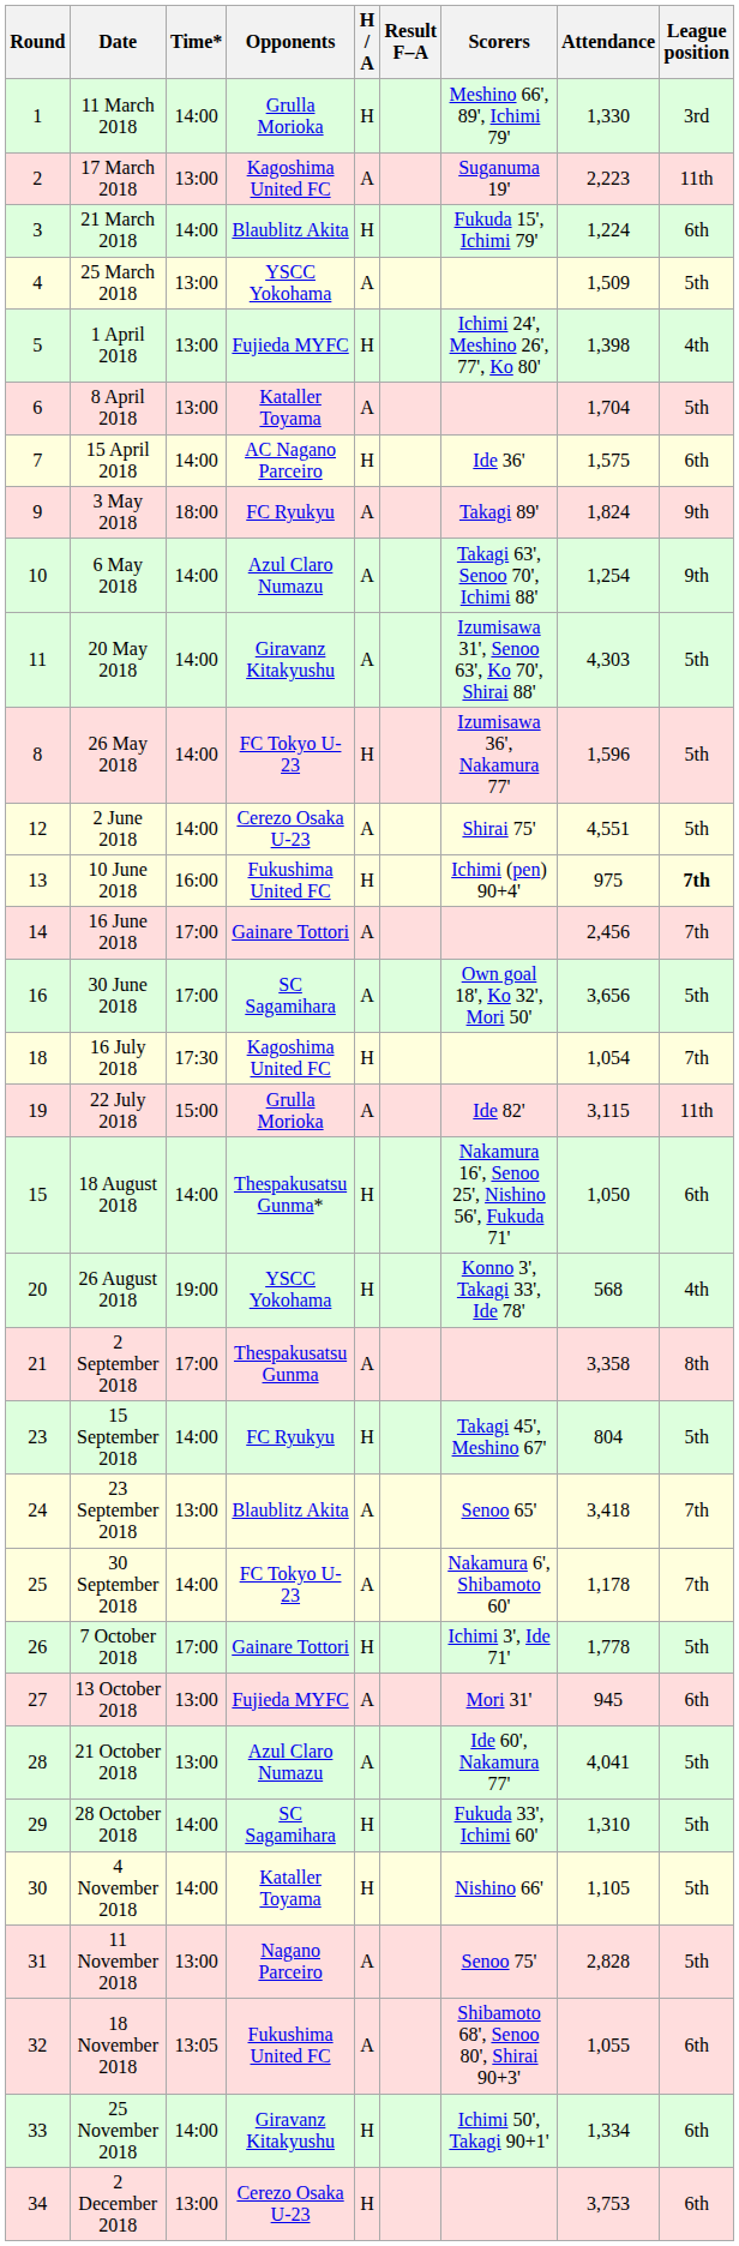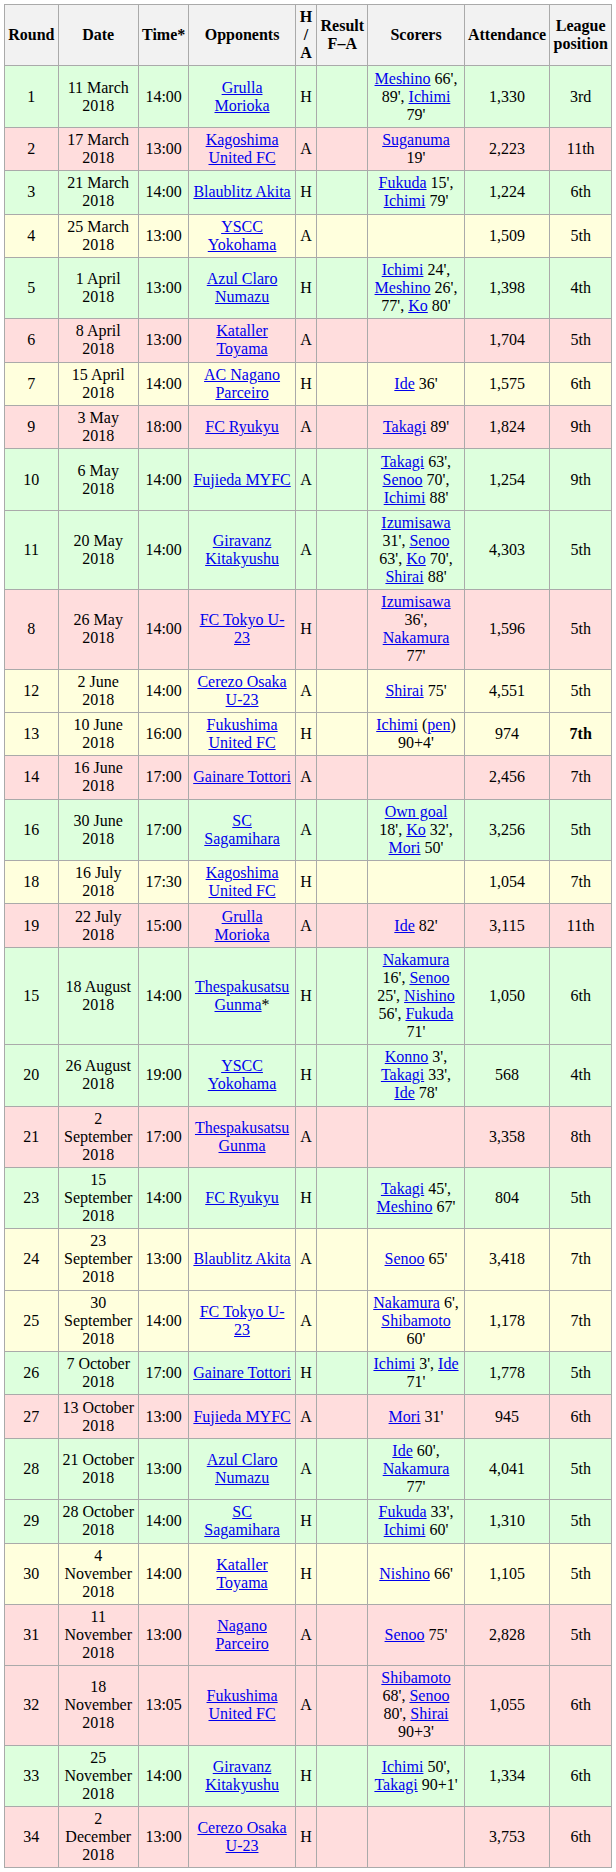 <table class="wikitable" style="text-align:center">
 <tr>
 <th>Round</th>
 <th>Date</th>
 <th>Time*</th>
 <th>Opponents</th>
 <th>H / A</th>
 <th>Result<br>F–A</th>
 <th>Scorers</th>
 <th>Attendance</th>
 <th>League<br>position</th>
 </tr>
 <tr bgcolor="#ddffdd">
 <td>1</td>
 <td>11 March 2018</td>
 <td>14:00</td>
 <td><a href='#'>Grulla Morioka</a></td>
 <td>H</td>
 <td></td>
 <td><a href='#'>Meshino</a> 66', 89', <a href='#'>Ichimi</a> 79'</td>
 <td>1,330</td>
 <td>3rd</td>
 </tr>
 <tr bgcolor="#ffdddd">
 <td>2</td>
 <td>17 March 2018</td>
 <td>13:00</td>
 <td><a href='#'>Kagoshima United FC</a></td>
 <td>A</td>
 <td></td>
 <td><a href='#'>Suganuma</a> 19'</td>
 <td>2,223</td>
 <td>11th</td>
 </tr>
 <tr bgcolor="#ddffdd">
 <td>3</td>
 <td>21 March 2018</td>
 <td>14:00</td>
 <td><a href='#'>Blaublitz Akita</a></td>
 <td>H</td>
 <td></td>
 <td><a href='#'>Fukuda</a> 15', <a href='#'>Ichimi</a> 79'</td>
 <td>1,224</td>
 <td>6th</td>
 </tr>
 <tr bgcolor="#ffffdd">
 <td>4</td>
 <td>25 March 2018</td>
 <td>13:00</td>
 <td><a href='#'>YSCC Yokohama</a></td>
 <td>A</td>
 <td></td>
 <td></td>
 <td>1,509</td>
 <td>5th</td>
 </tr>
 <tr bgcolor="#ddffdd">
 <td>5</td>
 <td>1 April 2018</td>
 <td>13:00</td>
-<td><a href='#'>Fujieda MYFC</a></td>
+<td><a href='#'>Azul Claro Numazu</a></td>
 <td>H</td>
 <td></td>
 <td><a href='#'>Ichimi</a> 24', <a href='#'>Meshino</a> 26', 77', <a href='#'>Ko</a> 80'</td>
 <td>1,398</td>
 <td>4th</td>
 </tr>
 <tr bgcolor="#ffdddd">
 <td>6</td>
 <td>8 April 2018</td>
 <td>13:00</td>
 <td><a href='#'>Kataller Toyama</a></td>
 <td>A</td>
 <td></td>
 <td></td>
 <td>1,704</td>
 <td>5th</td>
 </tr>
 <tr bgcolor="#ffffdd">
 <td>7</td>
 <td>15 April 2018</td>
 <td>14:00</td>
 <td><a href='#'>AC Nagano Parceiro</a></td>
 <td>H</td>
 <td></td>
 <td><a href='#'>Ide</a> 36'</td>
 <td>1,575</td>
 <td>6th</td>
 </tr>
 <tr bgcolor="#ffdddd">
 <td>9</td>
 <td>3 May 2018</td>
 <td>18:00</td>
 <td><a href='#'>FC Ryukyu</a></td>
 <td>A</td>
 <td></td>
 <td><a href='#'>Takagi</a> 89'</td>
 <td>1,824</td>
 <td>9th</td>
 </tr>
 <tr bgcolor="#ddffdd">
 <td>10</td>
 <td>6 May 2018</td>
 <td>14:00</td>
-<td><a href='#'>Azul Claro Numazu</a></td>
+<td><a href='#'>Fujieda MYFC</a></td>
 <td>A</td>
 <td></td>
 <td><a href='#'>Takagi</a> 63', <a href='#'>Senoo</a> 70', <a href='#'>Ichimi</a> 88'</td>
 <td>1,254</td>
 <td>9th</td>
 </tr>
 <tr bgcolor="#ddffdd">
 <td>11</td>
 <td>20 May 2018</td>
 <td>14:00</td>
 <td><a href='#'>Giravanz Kitakyushu</a></td>
 <td>A</td>
 <td></td>
 <td><a href='#'>Izumisawa</a> 31', <a href='#'>Senoo</a> 63', <a href='#'>Ko</a> 70', <a href='#'>Shirai</a> 88'</td>
 <td>4,303</td>
 <td>5th</td>
 </tr>
 <tr bgcolor="#ffdddd">
 <td>8</td>
 <td>26 May 2018</td>
 <td>14:00</td>
 <td><a href='#'>FC Tokyo U-23</a></td>
 <td>H</td>
 <td></td>
 <td><a href='#'>Izumisawa</a> 36', <a href='#'>Nakamura</a> 77'</td>
 <td>1,596</td>
 <td>5th</td>
 </tr>
 <tr bgcolor="#ffffdd">
 <td>12</td>
 <td>2 June 2018</td>
 <td>14:00</td>
 <td><a href='#'>Cerezo Osaka U-23</a></td>
 <td>A</td>
 <td></td>
 <td><a href='#'>Shirai</a> 75'</td>
 <td>4,551</td>
 <td>5th</td>
 </tr>
 <tr bgcolor="#ffffdd">
 <td>13</td>
 <td>10 June 2018</td>
 <td>16:00</td>
 <td><a href='#'>Fukushima United FC</a></td>
 <td>H</td>
 <td></td>
 <td><a href='#'>Ichimi</a> (<a href='#'>pen</a>) 90+4'</td>
-<td>975</td>
+<td>974</td>
 <td><strong>7th</strong></td>
 </tr>
 <tr bgcolor="#ffdddd">
 <td>14</td>
 <td>16 June 2018</td>
 <td>17:00</td>
 <td><a href='#'>Gainare Tottori</a></td>
 <td>A</td>
 <td></td>
 <td></td>
 <td>2,456</td>
 <td>7th</td>
 </tr>
 <tr bgcolor="#ddffdd">
 <td>16</td>
 <td>30 June 2018</td>
 <td>17:00</td>
 <td><a href='#'>SC Sagamihara</a></td>
 <td>A</td>
 <td></td>
 <td><a href='#'>Own goal</a> 18', <a href='#'>Ko</a> 32', <a href='#'>Mori</a> 50'</td>
-<td>3,656</td>
+<td>3,256</td>
 <td>5th</td>
 </tr>
 <tr bgcolor="#ffffdd">
 <td>18</td>
 <td>16 July 2018</td>
 <td>17:30</td>
 <td><a href='#'>Kagoshima United FC</a></td>
 <td>H</td>
 <td></td>
 <td></td>
 <td>1,054</td>
 <td>7th</td>
 </tr>
 <tr bgcolor="#ffdddd">
 <td>19</td>
 <td>22 July 2018</td>
 <td>15:00</td>
 <td><a href='#'>Grulla Morioka</a></td>
 <td>A</td>
 <td></td>
 <td><a href='#'>Ide</a> 82'</td>
 <td>3,115</td>
 <td>11th</td>
 </tr>
 <tr bgcolor="#ddffdd">
 <td>15</td>
 <td>18 August 2018</td>
 <td>14:00</td>
 <td><a href='#'>Thespakusatsu Gunma</a>*</td>
 <td>H</td>
 <td></td>
 <td><a href='#'>Nakamura</a> 16', <a href='#'>Senoo</a> 25', <a href='#'>Nishino</a> 56', <a href='#'>Fukuda</a> 71'</td>
 <td>1,050</td>
 <td>6th</td>
 </tr>
 <tr bgcolor="#ddffdd">
 <td>20</td>
 <td>26 August 2018</td>
 <td>19:00</td>
 <td><a href='#'>YSCC Yokohama</a></td>
 <td>H</td>
 <td></td>
 <td><a href='#'>Konno</a> 3', <a href='#'>Takagi</a> 33', <a href='#'>Ide</a> 78'</td>
 <td>568</td>
 <td>4th</td>
 </tr>
 <tr bgcolor="#ffdddd">
 <td>21</td>
 <td>2 September 2018</td>
 <td>17:00</td>
 <td><a href='#'>Thespakusatsu Gunma</a></td>
 <td>A</td>
 <td></td>
 <td></td>
 <td>3,358</td>
 <td>8th</td>
 </tr>
 <tr bgcolor="#ddffdd">
 <td>23</td>
 <td>15 September 2018</td>
 <td>14:00</td>
 <td><a href='#'>FC Ryukyu</a></td>
 <td>H</td>
 <td></td>
 <td><a href='#'>Takagi</a> 45', <a href='#'>Meshino</a> 67'</td>
 <td>804</td>
 <td>5th</td>
 </tr>
 <tr bgcolor="#ffffdd">
 <td>24</td>
 <td>23 September 2018</td>
 <td>13:00</td>
 <td><a href='#'>Blaublitz Akita</a></td>
 <td>A</td>
 <td></td>
 <td><a href='#'>Senoo</a> 65'</td>
 <td>3,418</td>
 <td>7th</td>
 </tr>
 <tr bgcolor="#ffffdd">
 <td>25</td>
 <td>30 September 2018</td>
 <td>14:00</td>
 <td><a href='#'>FC Tokyo U-23</a></td>
 <td>A</td>
 <td></td>
 <td><a href='#'>Nakamura</a> 6', <a href='#'>Shibamoto</a> 60'</td>
 <td>1,178</td>
 <td>7th</td>
 </tr>
 <tr bgcolor="#ddffdd">
 <td>26</td>
 <td>7 October 2018</td>
 <td>17:00</td>
 <td><a href='#'>Gainare Tottori</a></td>
 <td>H</td>
 <td></td>
 <td><a href='#'>Ichimi</a> 3', <a href='#'>Ide</a> 71'</td>
 <td>1,778</td>
 <td>5th</td>
 </tr>
 <tr bgcolor="#ffdddd">
 <td>27</td>
 <td>13 October 2018</td>
 <td>13:00</td>
 <td><a href='#'>Fujieda MYFC</a></td>
 <td>A</td>
 <td></td>
 <td><a href='#'>Mori</a> 31'</td>
 <td>945</td>
 <td>6th</td>
 </tr>
 <tr bgcolor="#ddffdd">
 <td>28</td>
 <td>21 October 2018</td>
 <td>13:00</td>
 <td><a href='#'>Azul Claro Numazu</a></td>
 <td>A</td>
 <td></td>
 <td><a href='#'>Ide</a> 60', <a href='#'>Nakamura</a> 77'</td>
 <td>4,041</td>
 <td>5th</td>
 </tr>
 <tr bgcolor="#ddffdd">
 <td>29</td>
 <td>28 October 2018</td>
 <td>14:00</td>
 <td><a href='#'>SC Sagamihara</a></td>
 <td>H</td>
 <td></td>
 <td><a href='#'>Fukuda</a> 33', <a href='#'>Ichimi</a> 60'</td>
 <td>1,310</td>
 <td>5th</td>
 </tr>
 <tr bgcolor="#ffffdd">
 <td>30</td>
 <td>4 November 2018</td>
 <td>14:00</td>
 <td><a href='#'>Kataller Toyama</a></td>
 <td>H</td>
 <td></td>
 <td><a href='#'>Nishino</a> 66'</td>
 <td>1,105</td>
 <td>5th</td>
 </tr>
 <tr bgcolor="#ffdddd">
 <td>31</td>
 <td>11 November 2018</td>
 <td>13:00</td>
 <td><a href='#'>Nagano Parceiro</a></td>
 <td>A</td>
 <td></td>
 <td><a href='#'>Senoo</a> 75'</td>
 <td>2,828</td>
 <td>5th</td>
 </tr>
 <tr bgcolor="#ffdddd">
 <td>32</td>
 <td>18 November 2018</td>
 <td>13:05</td>
 <td><a href='#'>Fukushima United FC</a></td>
 <td>A</td>
 <td></td>
 <td><a href='#'>Shibamoto</a> 68', <a href='#'>Senoo</a> 80', <a href='#'>Shirai</a> 90+3'</td>
 <td>1,055</td>
 <td>6th</td>
 </tr>
 <tr bgcolor="#ddffdd">
 <td>33</td>
 <td>25 November 2018</td>
 <td>14:00</td>
 <td><a href='#'>Giravanz Kitakyushu</a></td>
 <td>H</td>
 <td></td>
 <td><a href='#'>Ichimi</a> 50', <a href='#'>Takagi</a> 90+1'</td>
 <td>1,334</td>
 <td>6th</td>
 </tr>
 <tr bgcolor="#ffdddd">
 <td>34</td>
 <td>2 December 2018</td>
 <td>13:00</td>
 <td><a href='#'>Cerezo Osaka U-23</a></td>
 <td>H</td>
 <td></td>
 <td></td>
 <td>3,753</td>
 <td>6th</td>
 </tr>
 </table>
